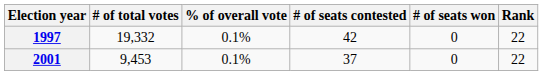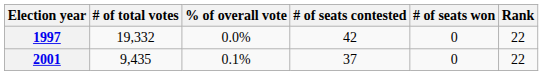 <table class="wikitable">
 <tr>
 <th>Election year</th>
 <th># of total votes</th>
 <th>% of overall vote</th>
 <th># of seats contested</th>
 <th># of seats won</th>
 <th>Rank</th>
 </tr>
 <tr>
 <th><a href='#'>1997</a></th>
 <td style="text-align:center;">19,332</td>
-<td style="text-align:center;">0.1%</td>
+<td style="text-align:center;">0.0%</td>
 <td style="text-align:center;">42</td>
 <td style="text-align:center;">0</td>
 <td style="text-align:center;">22</td>
 </tr>
 <tr>
 <th><a href='#'>2001</a></th>
-<td style="text-align:center;">9,453 </td>
+<td style="text-align:center;">9,435 </td>
 <td style="text-align:center;">0.1% </td>
 <td style="text-align:center;">37 </td>
 <td style="text-align:center;">0 </td>
 <td style="text-align:center;">22</td>
 </tr>
 </table>
